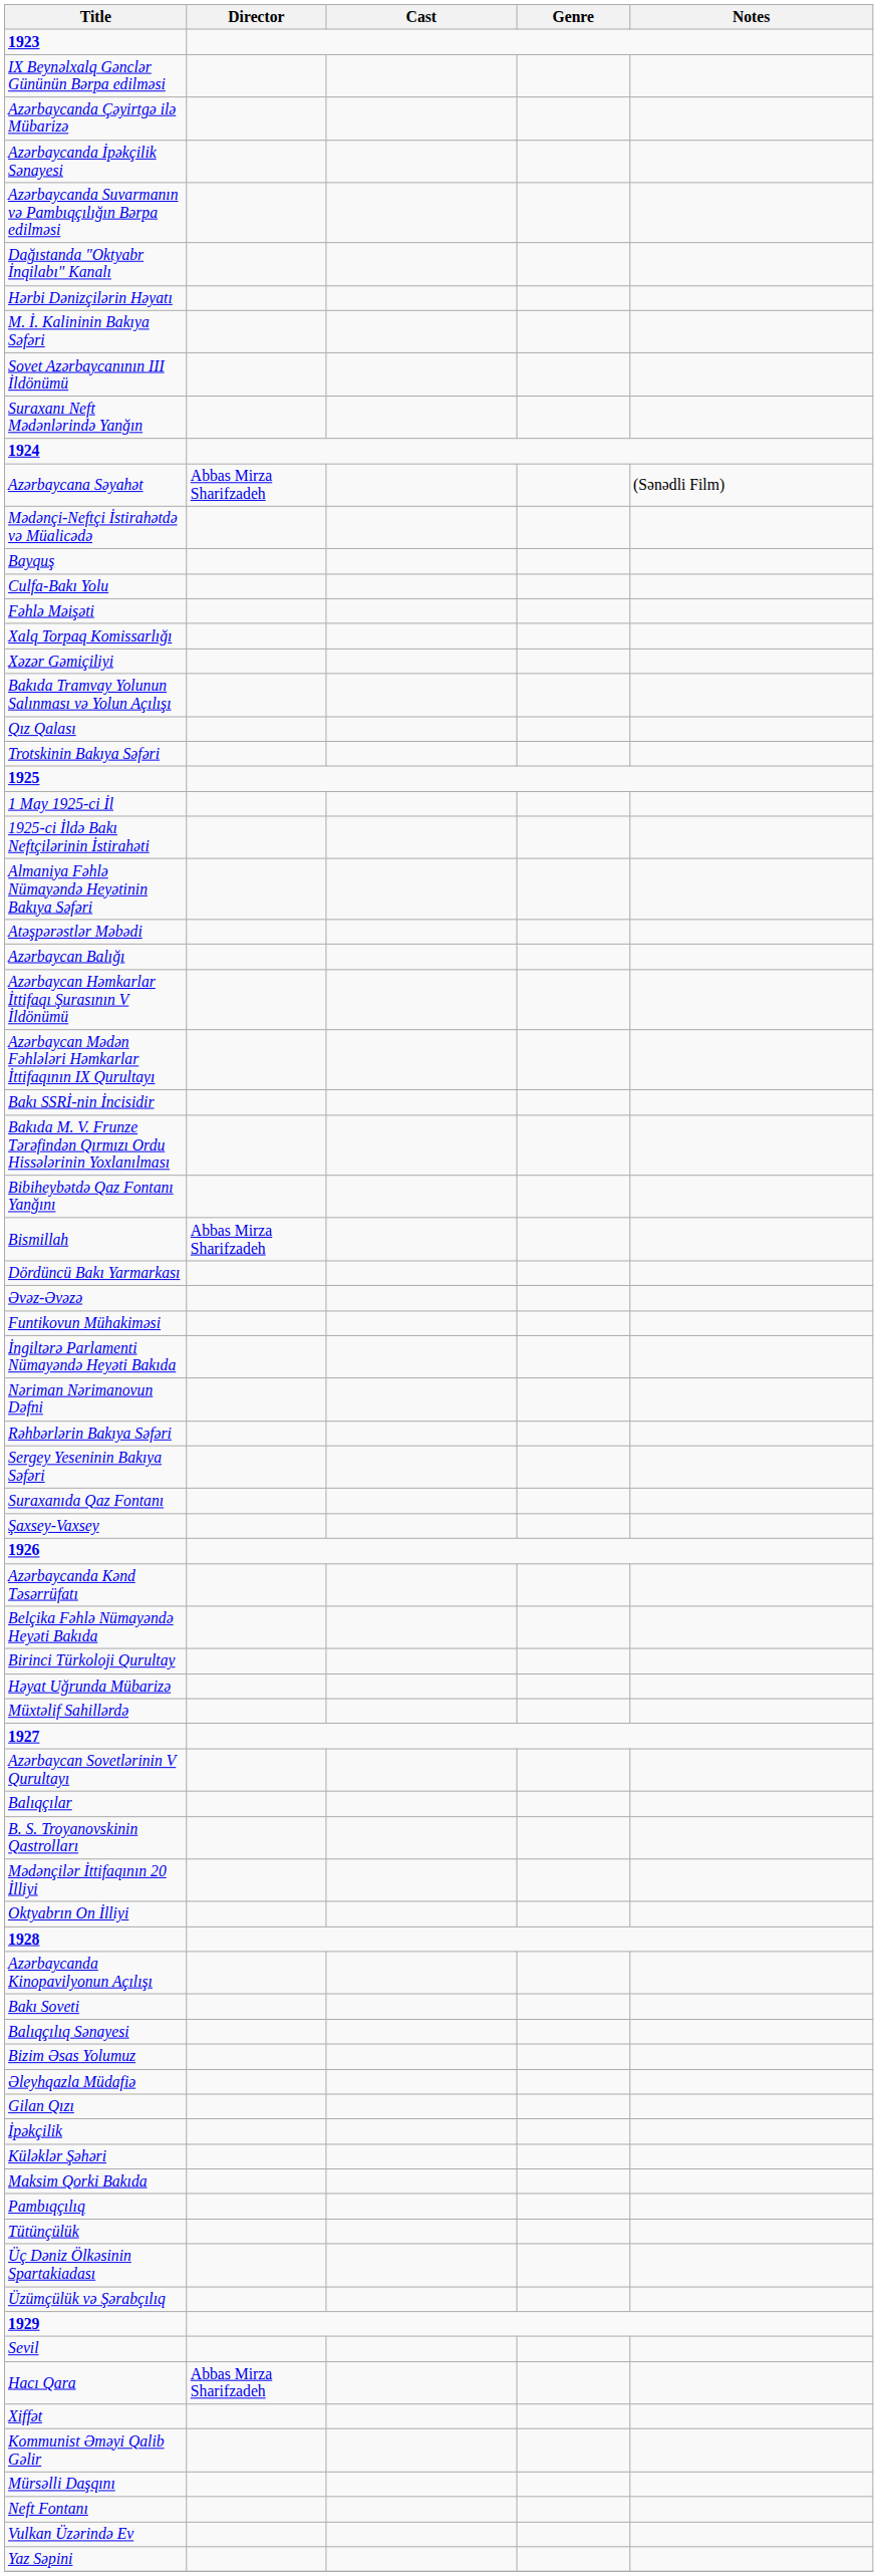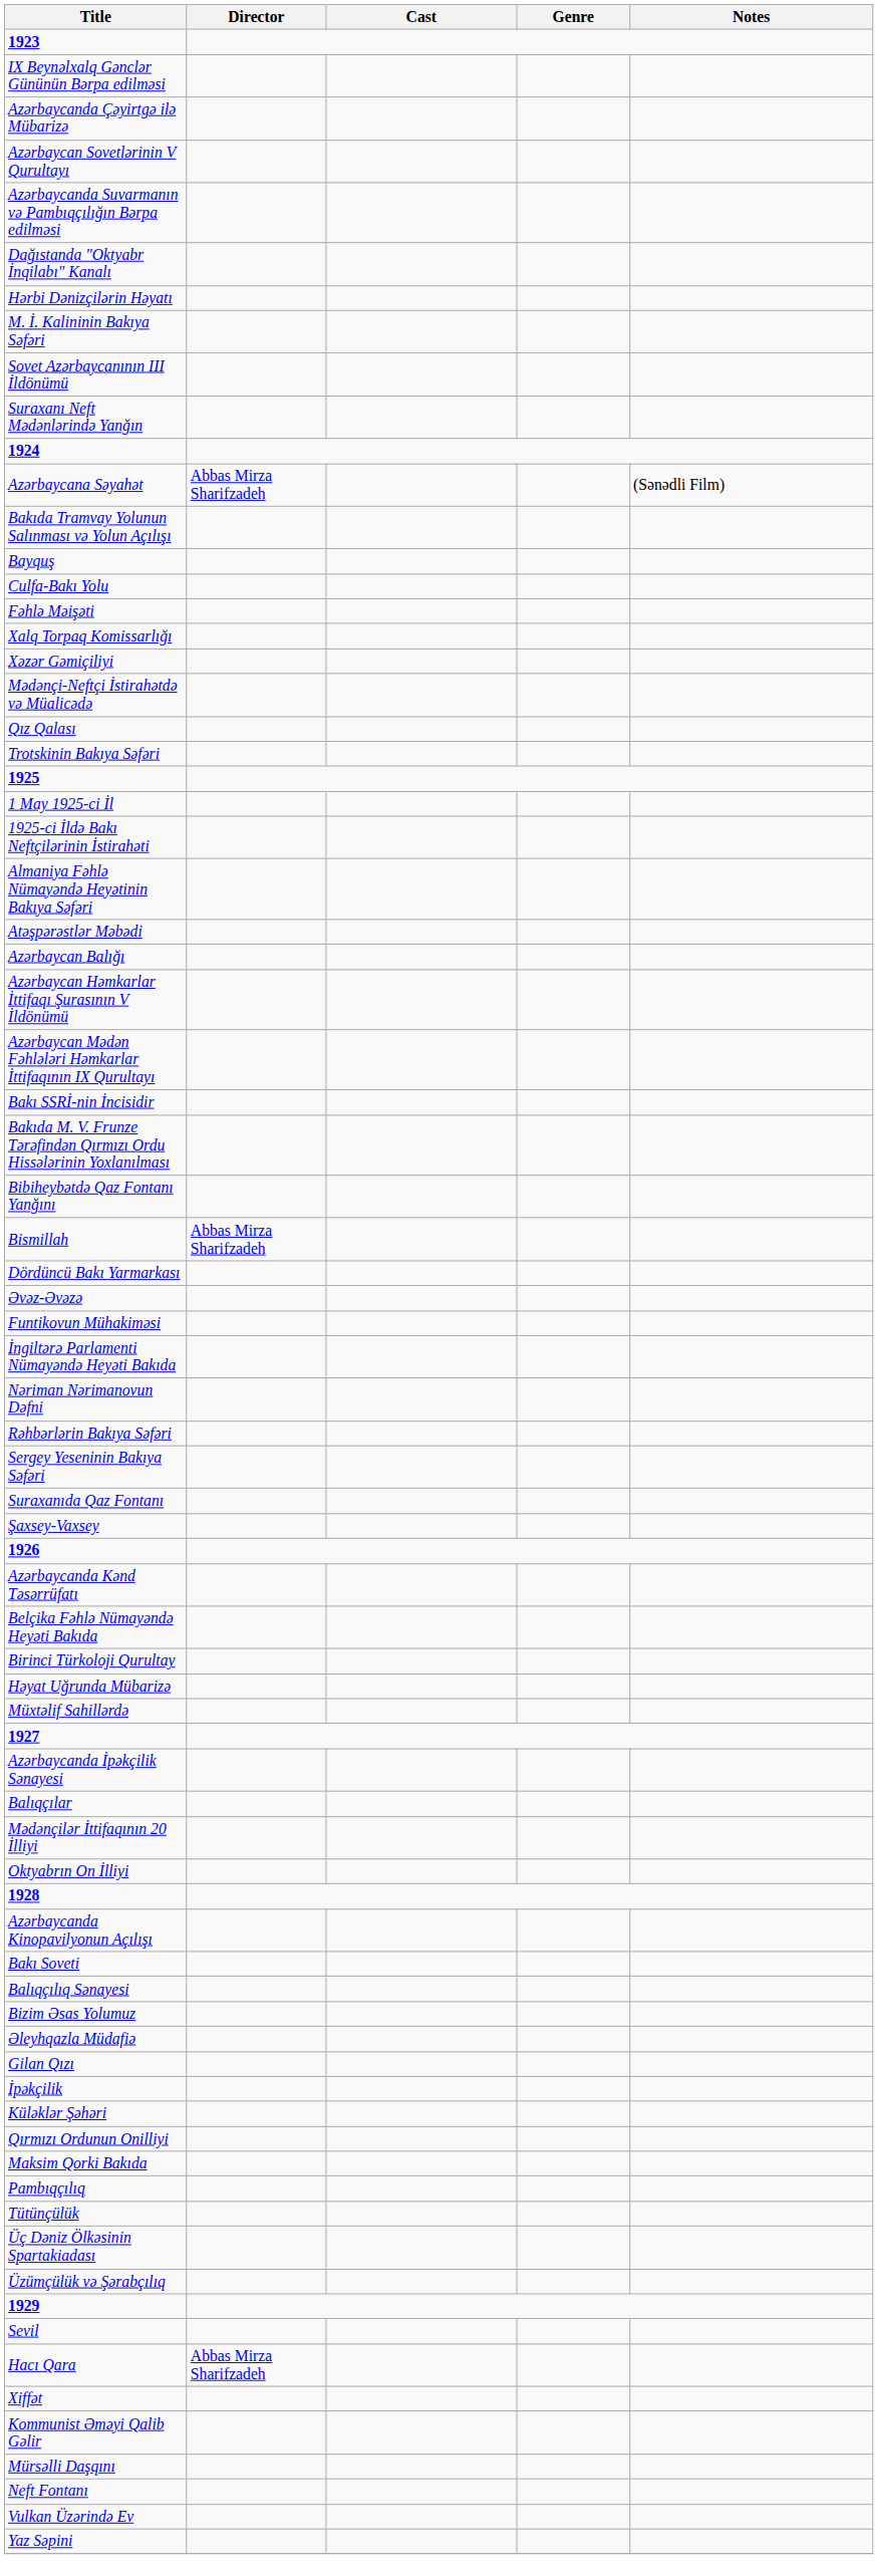 <table class="wikitable" width= "100%">
 <tr>
 <th width=21%>Title</th>
 <th width=16%>Director</th>
 <th width=22%>Cast</th>
 <th width=13%>Genre</th>
 <th width=28%>Notes</th>
 </tr>
 <tr>
 <td><strong><a href='#'>1923</a></strong></td>
 </tr>
 <tr>
 <td><em><a href='#'>IX Beynəlxalq Gənclər Gününün Bərpa edilməsi</a> </em></td>
 <td></td>
 <td></td>
 <td></td>
 <td></td>
 </tr>
 <tr>
 <td><em><a href='#'>Azərbaycanda Çəyirtgə ilə Mübarizə</a> </em></td>
 <td></td>
 <td></td>
 <td></td>
 <td></td>
 </tr>
 <tr>
-<td><em><a href='#'>Azərbaycanda İpəkçilik Sənayesi</a> </em></td>
+<td><em><a href='#'>Azərbaycan Sovetlərinin V Qurultayı</a> </em></td>
 <td></td>
 <td></td>
 <td></td>
 <td></td>
 </tr>
 <tr>
 <td><em><a href='#'>Azərbaycanda Suvarmanın və Pambıqçılığın Bərpa edilməsi</a> </em></td>
 <td></td>
 <td></td>
 <td></td>
 <td></td>
 </tr>
 <tr>
 <td><em><a href='#'>Dağıstanda "Oktyabr İnqilabı" Kanalı</a> </em></td>
 <td></td>
 <td></td>
 <td></td>
 <td></td>
 </tr>
 <tr>
 <td><em><a href='#'>Hərbi Dənizçilərin Həyatı</a> </em></td>
 <td></td>
 <td></td>
 <td></td>
 <td></td>
 </tr>
 <tr>
 <td><em><a href='#'>M. İ. Kalininin Bakıya Səfəri</a> </em></td>
 <td></td>
 <td></td>
 <td></td>
 <td></td>
 </tr>
 <tr>
 <td><em><a href='#'>Sovet Azərbaycanının III İldönümü</a> </em></td>
 <td></td>
 <td></td>
 <td></td>
 <td></td>
 </tr>
 <tr>
 <td><em><a href='#'>Suraxanı Neft Mədənlərində Yanğın</a> </em></td>
 <td></td>
 <td></td>
 <td></td>
 <td></td>
 </tr>
 <tr>
 <td><strong><a href='#'>1924</a></strong></td>
 </tr>
 <tr>
 <td><em><a href='#'>Azərbaycana Səyahət</a> </em></td>
 <td><a href='#'>Abbas Mirza Sharifzadeh</a></td>
 <td></td>
 <td></td>
 <td>(Sənədli Film)</td>
 </tr>
 <tr>
-<td><em><a href='#'>Mədənçi-Neftçi İstirahətdə və Müalicədə</a> </em></td>
+<td><em><a href='#'>Bakıda Tramvay Yolunun Salınması və Yolun Açılışı</a> </em></td>
 <td></td>
 <td></td>
 <td></td>
 <td></td>
 </tr>
 <tr>
 <td><em><a href='#'>Bayquş</a></em></td>
 <td></td>
 <td></td>
 <td></td>
 <td></td>
 </tr>
 <tr>
 <td><em><a href='#'>Culfa-Bakı Yolu</a> </em></td>
 <td></td>
 <td></td>
 <td></td>
 <td></td>
 </tr>
 <tr>
 <td><em><a href='#'>Fəhlə Məişəti</a> </em></td>
 <td></td>
 <td></td>
 <td></td>
 <td></td>
 </tr>
 <tr>
 <td><em><a href='#'>Xalq Torpaq Komissarlığı</a> </em></td>
 <td></td>
 <td></td>
 <td></td>
 <td></td>
 </tr>
 <tr>
 <td><em><a href='#'>Xəzər Gəmiçiliyi</a> </em></td>
 <td></td>
 <td></td>
 <td></td>
 <td></td>
 </tr>
 <tr>
-<td><em><a href='#'>Bakıda Tramvay Yolunun Salınması və Yolun Açılışı</a> </em></td>
+<td><em><a href='#'>Mədənçi-Neftçi İstirahətdə və Müalicədə</a> </em></td>
 <td></td>
 <td></td>
 <td></td>
 <td></td>
 </tr>
 <tr>
 <td><em><a href='#'>Qız Qalası</a> </em></td>
 <td></td>
 <td></td>
 <td></td>
 <td></td>
 </tr>
 <tr>
 <td><em><a href='#'>Trotskinin Bakıya Səfəri</a> </em></td>
 <td></td>
 <td></td>
 <td></td>
 <td></td>
 </tr>
 <tr>
 <td><strong><a href='#'>1925</a></strong></td>
 </tr>
 <tr>
 <td><em><a href='#'>1 May 1925-ci İl</a> </em></td>
 <td></td>
 <td></td>
 <td></td>
 <td></td>
 </tr>
 <tr>
 <td><em><a href='#'>1925-ci İldə Bakı Neftçilərinin İstirahəti</a> </em></td>
 <td></td>
 <td></td>
 <td></td>
 <td></td>
 </tr>
 <tr>
 <td><em><a href='#'>Almaniya Fəhlə Nümayəndə Heyətinin Bakıya Səfəri</a> </em></td>
 <td></td>
 <td></td>
 <td></td>
 <td></td>
 </tr>
 <tr>
 <td><em><a href='#'>Atəşpərəstlər Məbədi</a> </em></td>
 <td></td>
 <td></td>
 <td></td>
 <td></td>
 </tr>
 <tr>
 <td><em><a href='#'>Azərbaycan Balığı</a> </em></td>
 <td></td>
 <td></td>
 <td></td>
 <td></td>
 </tr>
 <tr>
 <td><em><a href='#'>Azərbaycan Həmkarlar İttifaqı Şurasının V İldönümü</a> </em></td>
 <td></td>
 <td></td>
 <td></td>
 <td></td>
 </tr>
 <tr>
 <td><em><a href='#'>Azərbaycan Mədən Fəhlələri Həmkarlar İttifaqının IX Qurultayı</a> </em></td>
 <td></td>
 <td></td>
 <td></td>
 <td></td>
 </tr>
 <tr>
 <td><em><a href='#'>Bakı SSRİ-nin İncisidir</a> </em></td>
 <td></td>
 <td></td>
 <td></td>
 <td></td>
 </tr>
 <tr>
 <td><em><a href='#'>Bakıda M. V. Frunze Tərəfindən Qırmızı Ordu Hissələrinin Yoxlanılması</a> </em></td>
 <td></td>
 <td></td>
 <td></td>
 <td></td>
 </tr>
 <tr>
 <td><em><a href='#'>Bibiheybətdə Qaz Fontanı Yanğını</a> </em></td>
 <td></td>
 <td></td>
 <td></td>
 <td></td>
 </tr>
 <tr>
 <td><em><a href='#'>Bismillah</a></em></td>
 <td><a href='#'>Abbas Mirza Sharifzadeh</a></td>
 <td></td>
 <td></td>
 <td></td>
 </tr>
 <tr>
 <td><em><a href='#'>Dördüncü Bakı Yarmarkası</a> </em></td>
 <td></td>
 <td></td>
 <td></td>
 <td></td>
 </tr>
 <tr>
 <td><em><a href='#'>Əvəz-Əvəzə</a> </em></td>
 <td></td>
 <td></td>
 <td></td>
 <td></td>
 </tr>
 <tr>
 <td><em><a href='#'>Funtikovun Mühakiməsi</a> </em></td>
 <td></td>
 <td></td>
 <td></td>
 <td></td>
 </tr>
 <tr>
 <td><em><a href='#'>İngiltərə Parlamenti Nümayəndə Heyəti Bakıda</a> </em></td>
 <td></td>
 <td></td>
 <td></td>
 <td></td>
 </tr>
 <tr>
 <td><em><a href='#'>Nəriman Nərimanovun Dəfni</a> </em></td>
 <td></td>
 <td></td>
 <td></td>
 <td></td>
 </tr>
 <tr>
 <td><em><a href='#'>Rəhbərlərin Bakıya Səfəri</a> </em></td>
 <td></td>
 <td></td>
 <td></td>
 <td></td>
 </tr>
 <tr>
 <td><em><a href='#'>Sergey Yeseninin Bakıya Səfəri</a> </em></td>
 <td></td>
 <td></td>
 <td></td>
 <td></td>
 </tr>
 <tr>
 <td><em><a href='#'>Suraxanıda Qaz Fontanı</a> </em></td>
 <td></td>
 <td></td>
 <td></td>
 <td></td>
 </tr>
 <tr>
 <td><em><a href='#'>Şaxsey-Vaxsey</a></em></td>
 <td></td>
 <td></td>
 <td></td>
 <td></td>
 </tr>
 <tr>
 <td><strong><a href='#'>1926</a></strong></td>
 </tr>
 <tr>
 <td><em><a href='#'>Azərbaycanda Kənd Təsərrüfatı</a> </em></td>
 <td></td>
 <td></td>
 <td></td>
 <td></td>
 </tr>
 <tr>
 <td><em><a href='#'>Belçika Fəhlə Nümayəndə Heyəti Bakıda</a> </em></td>
 <td></td>
 <td></td>
 <td></td>
 <td></td>
 </tr>
 <tr>
 <td><em><a href='#'>Birinci Türkoloji Qurultay</a> </em></td>
 <td></td>
 <td></td>
 <td></td>
 <td></td>
 </tr>
 <tr>
 <td><em><a href='#'>Həyat Uğrunda Mübarizə</a> </em></td>
 <td></td>
 <td></td>
 <td></td>
 <td></td>
 </tr>
 <tr>
 <td><em><a href='#'>Müxtəlif Sahillərdə</a> </em></td>
 <td></td>
 <td></td>
 <td></td>
 <td></td>
 </tr>
 <tr>
 <td><strong><a href='#'>1927</a></strong></td>
 </tr>
 <tr>
-<td><em><a href='#'>Azərbaycan Sovetlərinin V Qurultayı</a> </em></td>
+<td><em><a href='#'>Azərbaycanda İpəkçilik Sənayesi</a> </em></td>
 <td></td>
 <td></td>
 <td></td>
 <td></td>
 </tr>
 <tr>
 <td><em><a href='#'>Balıqçılar</a></em></td>
-<td></td>
-<td></td>
-<td></td>
-<td></td>
-</tr>
-<tr>
-<td><em><a href='#'>B. S. Troyanovskinin Qastrolları</a> </em></td>
 <td></td>
 <td></td>
 <td></td>
 <td></td>
 </tr>
 <tr>
 <td><em><a href='#'>Mədənçilər İttifaqının 20 İlliyi</a> </em></td>
 <td></td>
 <td></td>
 <td></td>
 <td></td>
 </tr>
 <tr>
 <td><em><a href='#'>Oktyabrın On İlliyi</a> </em></td>
 <td></td>
 <td></td>
 <td></td>
 <td></td>
 </tr>
 <tr>
 <td><strong><a href='#'>1928</a></strong></td>
 </tr>
 <tr>
 <td><em><a href='#'>Azərbaycanda Kinopavilyonun Açılışı</a> </em></td>
 <td></td>
 <td></td>
 <td></td>
 <td></td>
 </tr>
 <tr>
 <td><em><a href='#'>Bakı Soveti</a> </em></td>
 <td></td>
 <td></td>
 <td></td>
 <td></td>
 </tr>
 <tr>
 <td><em><a href='#'>Balıqçılıq Sənayesi</a></em></td>
 <td></td>
 <td></td>
 <td></td>
 <td></td>
 </tr>
 <tr>
 <td><em><a href='#'>Bizim Əsas Yolumuz</a> </em></td>
 <td></td>
 <td></td>
 <td></td>
 <td></td>
 </tr>
 <tr>
 <td><em><a href='#'>Əleyhqazla Müdafiə</a> </em></td>
 <td></td>
 <td></td>
 <td></td>
 <td></td>
 </tr>
 <tr>
 <td><em><a href='#'>Gilan Qızı</a> </em></td>
 <td></td>
 <td></td>
 <td></td>
 <td></td>
 </tr>
 <tr>
 <td><em><a href='#'>İpəkçilik</a></em></td>
 <td></td>
 <td></td>
 <td></td>
 <td></td>
 </tr>
 <tr>
 <td><em><a href='#'>Küləklər Şəhəri</a> </em></td>
+<td></td>
+<td></td>
+<td></td>
+<td></td>
+</tr>
+<tr>
+<td><em><a href='#'>Qırmızı Ordunun Onilliyi</a> </em></td>
 <td></td>
 <td></td>
 <td></td>
 <td></td>
 </tr>
 <tr>
 <td><em><a href='#'>Maksim Qorki Bakıda</a> </em></td>
 <td></td>
 <td></td>
 <td></td>
 <td></td>
 </tr>
 <tr>
 <td><em><a href='#'>Pambıqçılıq</a></em></td>
 <td></td>
 <td></td>
 <td></td>
 <td></td>
 </tr>
 <tr>
 <td><em><a href='#'>Tütünçülük</a> </em></td>
 <td></td>
 <td></td>
 <td></td>
 <td></td>
 </tr>
 <tr>
 <td><em><a href='#'>Üç Dəniz Ölkəsinin Spartakiadası</a> </em></td>
 <td></td>
 <td></td>
 <td></td>
 <td></td>
 </tr>
 <tr>
 <td><em><a href='#'>Üzümçülük və Şərabçılıq</a> </em></td>
 <td></td>
 <td></td>
 <td></td>
 <td></td>
 </tr>
 <tr>
 <td><strong><a href='#'>1929</a></strong></td>
 </tr>
 <tr>
 <td><em><a href='#'>Sevil</a> </em></td>
 <td></td>
 <td></td>
 <td></td>
 <td></td>
 </tr>
 <tr>
 <td><em><a href='#'>Hacı Qara</a></em></td>
 <td><a href='#'>Abbas Mirza Sharifzadeh</a></td>
 <td></td>
 <td></td>
 <td></td>
 </tr>
 <tr>
 <td><em><a href='#'>Xiffət</a> </em></td>
 <td></td>
 <td></td>
 <td></td>
 <td></td>
 </tr>
 <tr>
 <td><em><a href='#'>Kommunist Əməyi Qalib Gəlir</a></em></td>
 <td></td>
 <td></td>
 <td></td>
 <td></td>
 </tr>
 <tr>
 <td><em><a href='#'>Mürsəlli Daşqını</a></em></td>
 <td></td>
 <td></td>
 <td></td>
 <td></td>
 </tr>
 <tr>
 <td><em><a href='#'>Neft Fontanı</a> </em></td>
 <td></td>
 <td></td>
 <td></td>
 <td></td>
 </tr>
 <tr>
 <td><em><a href='#'>Vulkan Üzərində Ev</a> </em></td>
 <td></td>
 <td></td>
 <td></td>
 <td></td>
 </tr>
 <tr>
 <td><em><a href='#'>Yaz Səpini</a> </em></td>
 <td></td>
 <td></td>
 <td></td>
 <td></td>
 </tr>
 <tr>
 </tr>
 </table>
